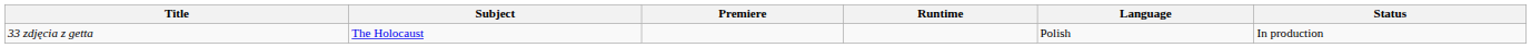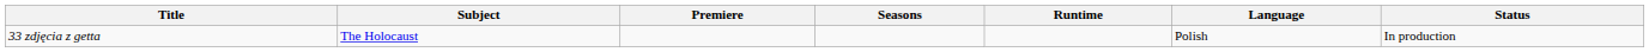 <table class="wikitable sortable" style="width:100%;">
 <tr>
 <th>Title</th>
 <th>Subject</th>
 <th>Premiere</th>
+<th>Seasons</th>
 <th>Runtime</th>
 <th>Language</th>
 <th>Status</th>
 </tr>
 <tr>
 <td><em>33 zdjęcia z getta</em></td>
 <td><a href='#'>The Holocaust</a></td>
 <td></td>
 <td></td>
+<td></td>
 <td>Polish</td>
 <td>In production</td>
 </tr>
 </table>
